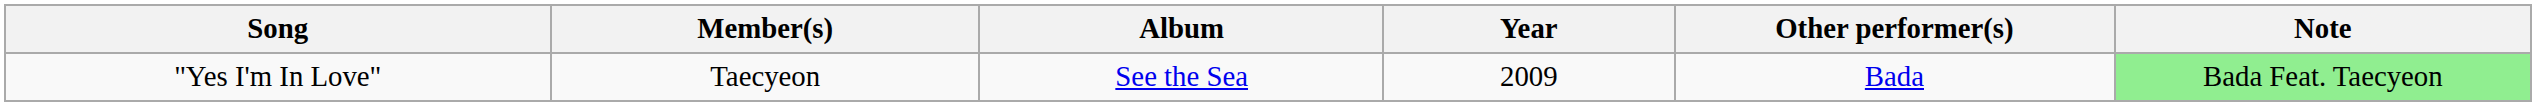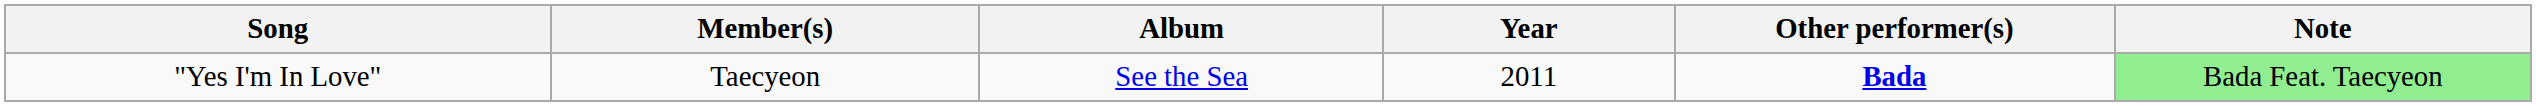 <table class="wikitable" style="margin:0.5em auto; clear:both; font-size:.9em; text-align:center; width:100%">
 <tr>
 <th width="500">Song</th>
 <th width="350">Member(s)</th>
 <th width="350">Album</th>
 <th width="250">Year</th>
 <th width="350">Other performer(s)</th>
 <th width="350">Note</th>
 </tr>
 <tr>
 <td>"Yes I'm In Love"</td>
 <td>Taecyeon</td>
 <td><a href='#'>See the Sea</a></td>
-<td>2009</td>
-<td><a href='#'>Bada</a></td>
+<td>2011</td>
+<td><strong><a href='#'>Bada</a></strong></td>
 <td style="background: lightgreen;">Bada Feat. Taecyeon</td>
 </tr>
 </table>
